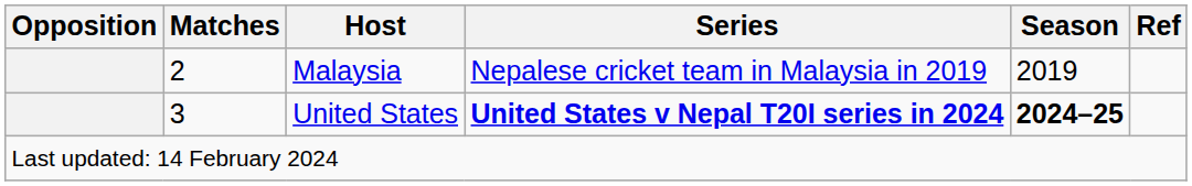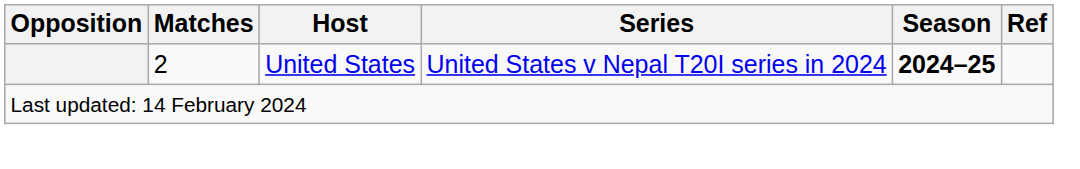 <table class="wikitable sortable">
 <tr>
 <th>Opposition</th>
 <th>Matches</th>
 <th>Host</th>
 <th>Series</th>
 <th>Season</th>
 <th>Ref</th>
 </tr>
 <tr>
 <th></th>
 <td>2</td>
-<td><a href='#'>Malaysia</a></td>
-<td><a href='#'>Nepalese cricket team in Malaysia in 2019</a></td>
-<td>2019</td>
-<td></td>
-</tr>
-<tr>
-<th></th>
-<td>3</td>
 <td><a href='#'>United States</a></td>
-<td><strong><a href='#'>United States v Nepal T20I series in 2024</a></strong></td>
+<td><a href='#'>United States v Nepal T20I series in 2024</a></td>
 <td><strong>2024–25</strong></td>
 <td></td>
 </tr>
 <tr>
 <td colspan="6"><small>Last updated: 14 February 2024</small></td>
 </tr>
 </table>
